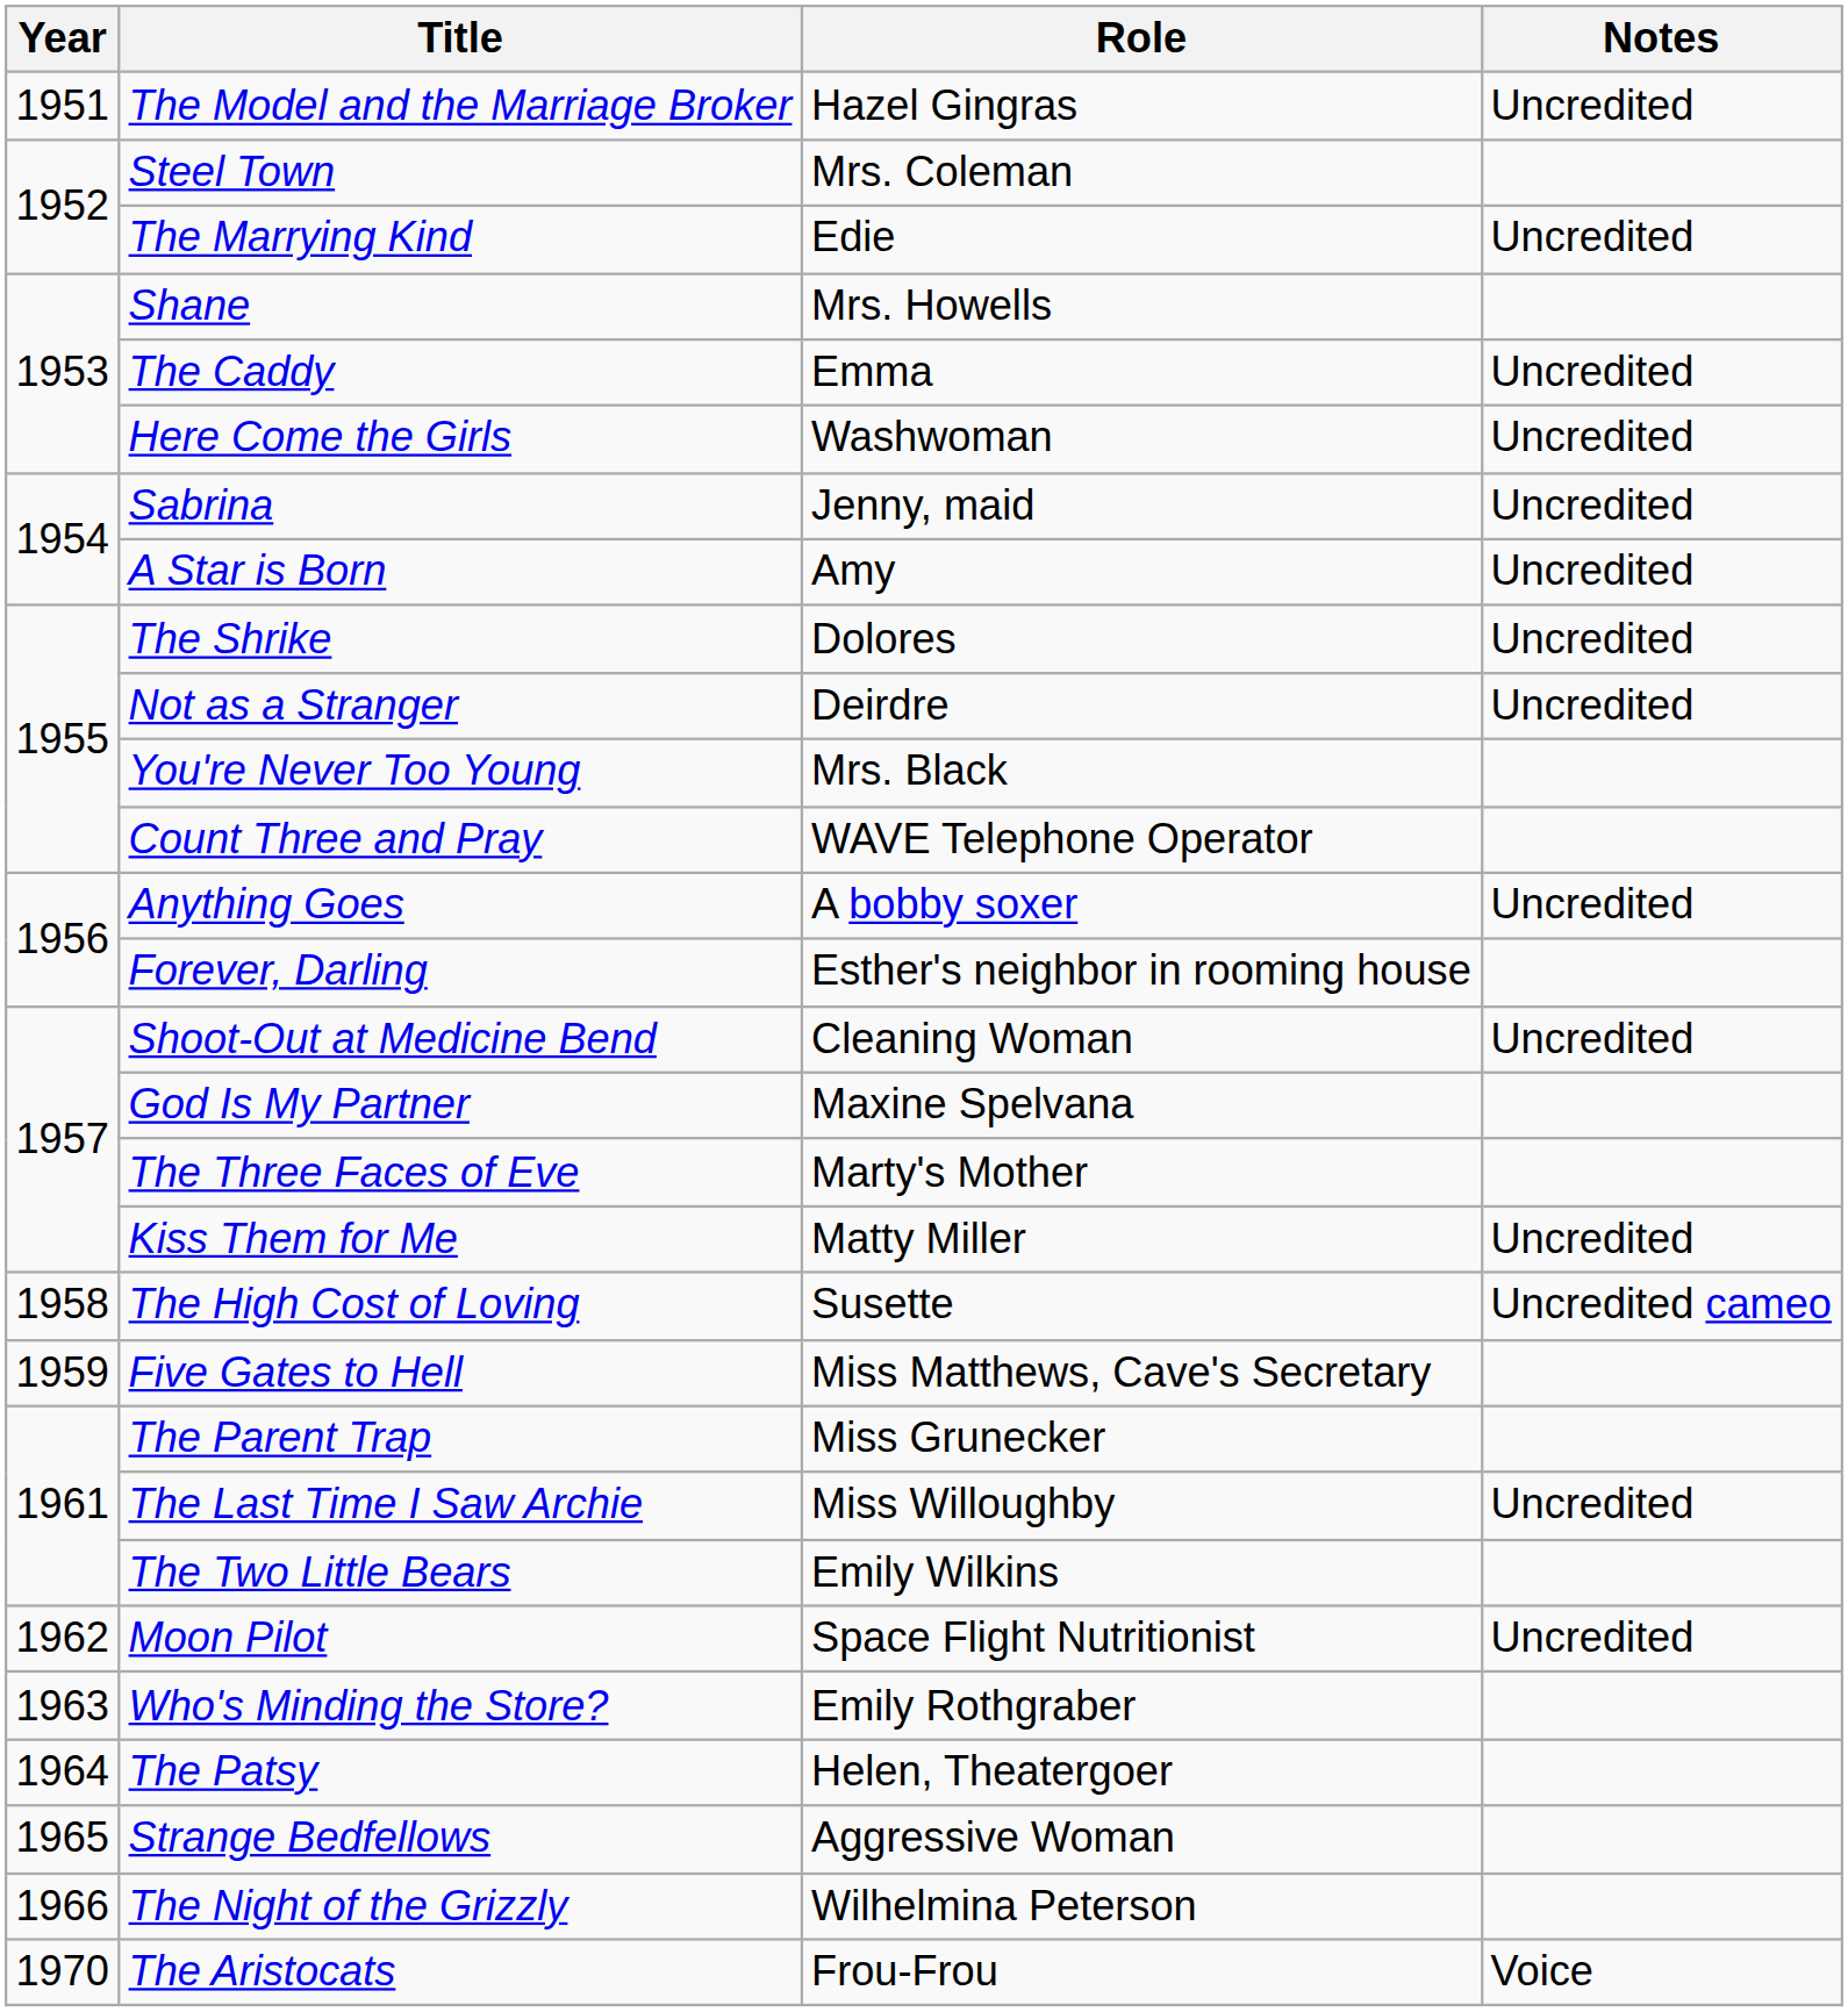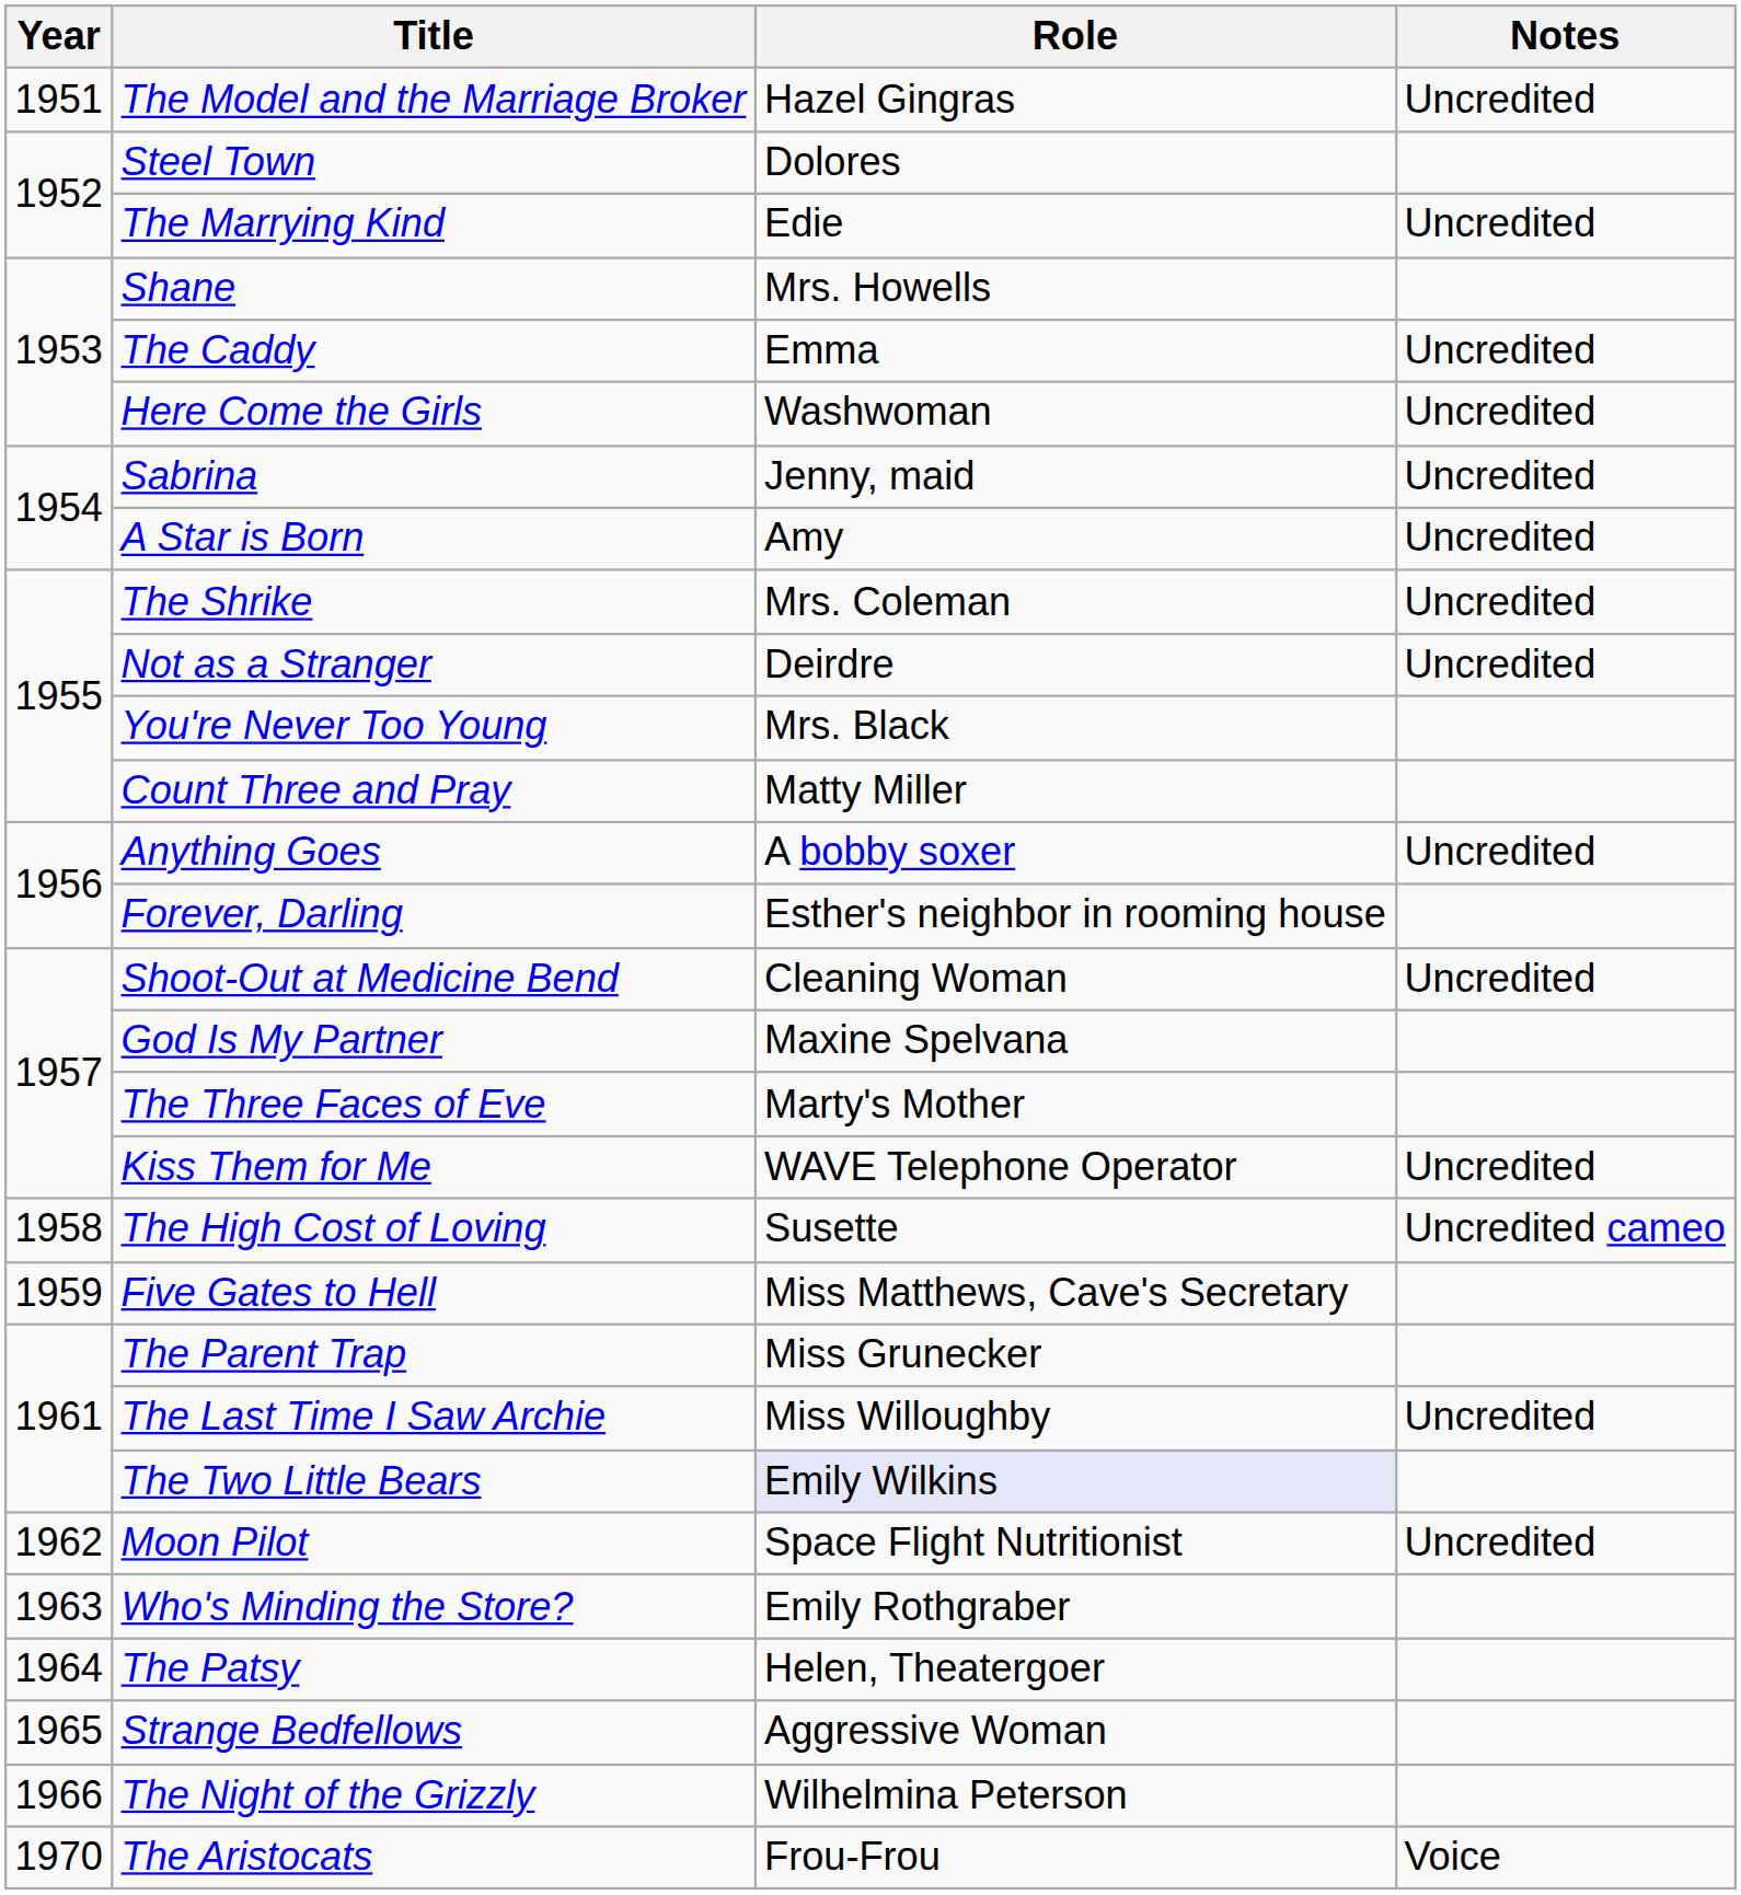 <table class="wikitable sortable">
 <tr>
 <th>Year</th>
 <th>Title</th>
 <th>Role</th>
 <th class="unsortable">Notes</th>
 </tr>
 <tr>
 <td>1951</td>
 <td><em><a href='#'>The Model and the Marriage Broker</a></em></td>
 <td>Hazel Gingras</td>
 <td>Uncredited</td>
 </tr>
 <tr>
 <td rowspan="2">1952</td>
 <td><em><a href='#'>Steel Town</a></em></td>
-<td>Mrs. Coleman</td>
+<td>Dolores</td>
 <td></td>
 </tr>
 <tr>
 <td><em><a href='#'>The Marrying Kind</a></em></td>
 <td>Edie</td>
 <td>Uncredited</td>
 </tr>
 <tr>
 <td rowspan="3">1953</td>
 <td><em><a href='#'>Shane</a></em></td>
 <td>Mrs. Howells</td>
 <td></td>
 </tr>
 <tr>
 <td><em><a href='#'>The Caddy</a></em></td>
 <td>Emma</td>
 <td>Uncredited</td>
 </tr>
 <tr>
 <td><em><a href='#'>Here Come the Girls</a></em></td>
 <td>Washwoman</td>
 <td>Uncredited</td>
 </tr>
 <tr>
 <td rowspan="2">1954</td>
 <td><em><a href='#'>Sabrina</a></em></td>
 <td>Jenny, maid</td>
 <td>Uncredited</td>
 </tr>
 <tr>
 <td><em><a href='#'>A Star is Born</a></em></td>
 <td>Amy</td>
 <td>Uncredited</td>
 </tr>
 <tr>
 <td rowspan="4">1955</td>
 <td><em><a href='#'>The Shrike</a></em></td>
-<td>Dolores</td>
+<td>Mrs. Coleman</td>
 <td>Uncredited</td>
 </tr>
 <tr>
 <td><em><a href='#'>Not as a Stranger</a></em></td>
 <td>Deirdre</td>
 <td>Uncredited</td>
 </tr>
 <tr>
 <td><em><a href='#'>You're Never Too Young</a></em></td>
 <td>Mrs. Black</td>
 <td></td>
 </tr>
 <tr>
 <td><em><a href='#'>Count Three and Pray</a></em></td>
-<td>WAVE Telephone Operator</td>
+<td>Matty Miller</td>
 <td></td>
 </tr>
 <tr>
 <td rowspan="2">1956</td>
 <td><em><a href='#'>Anything Goes</a></em></td>
 <td>A <a href='#'>bobby soxer</a></td>
 <td>Uncredited</td>
 </tr>
 <tr>
 <td><em><a href='#'>Forever, Darling</a></em></td>
 <td>Esther's neighbor in rooming house</td>
 <td></td>
 </tr>
 <tr>
 <td Rowspan="4">1957</td>
 <td><em><a href='#'>Shoot-Out at Medicine Bend</a></em></td>
 <td>Cleaning Woman</td>
 <td>Uncredited</td>
 </tr>
 <tr>
 <td><em><a href='#'>God Is My Partner</a></em></td>
 <td>Maxine Spelvana</td>
 <td></td>
 </tr>
 <tr>
 <td><em><a href='#'>The Three Faces of Eve</a></em></td>
 <td>Marty's Mother</td>
 <td></td>
 </tr>
 <tr>
 <td><em><a href='#'>Kiss Them for Me</a></em></td>
-<td>Matty Miller</td>
+<td>WAVE Telephone Operator</td>
 <td>Uncredited</td>
 </tr>
 <tr>
 <td>1958</td>
 <td><em><a href='#'>The High Cost of Loving</a></em></td>
 <td>Susette</td>
 <td>Uncredited <a href='#'>cameo</a></td>
 </tr>
 <tr>
 <td>1959</td>
 <td><em><a href='#'>Five Gates to Hell</a></em></td>
 <td>Miss Matthews, Cave's Secretary</td>
 <td></td>
 </tr>
 <tr>
 <td rowspan="3">1961</td>
 <td><em><a href='#'>The Parent Trap</a></em></td>
 <td>Miss Grunecker</td>
 <td></td>
 </tr>
 <tr>
 <td><em><a href='#'>The Last Time I Saw Archie</a></em></td>
 <td>Miss Willoughby</td>
 <td>Uncredited</td>
 </tr>
 <tr>
 <td><em><a href='#'>The Two Little Bears</a></em></td>
-<td>Emily Wilkins</td>
+<td style="background: lavender;">Emily Wilkins</td>
 <td></td>
 </tr>
 <tr>
 <td>1962</td>
 <td><em><a href='#'>Moon Pilot</a></em></td>
 <td>Space Flight Nutritionist</td>
 <td>Uncredited</td>
 </tr>
 <tr>
 <td>1963</td>
 <td><em><a href='#'>Who's Minding the Store?</a></em></td>
 <td>Emily Rothgraber</td>
 <td></td>
 </tr>
 <tr>
 <td>1964</td>
 <td><em><a href='#'>The Patsy</a></em></td>
 <td>Helen, Theatergoer</td>
 <td></td>
 </tr>
 <tr>
 <td>1965</td>
 <td><em><a href='#'>Strange Bedfellows</a></em></td>
 <td>Aggressive Woman</td>
 <td></td>
 </tr>
 <tr>
 <td>1966</td>
 <td><em><a href='#'>The Night of the Grizzly</a></em></td>
 <td>Wilhelmina Peterson</td>
 <td></td>
 </tr>
 <tr>
 <td>1970</td>
 <td><em><a href='#'>The Aristocats</a></em></td>
 <td>Frou-Frou</td>
 <td>Voice</td>
 </tr>
 </table>
